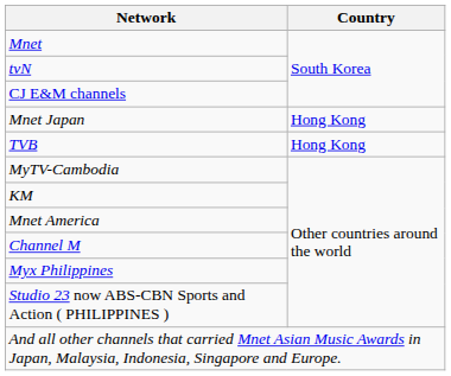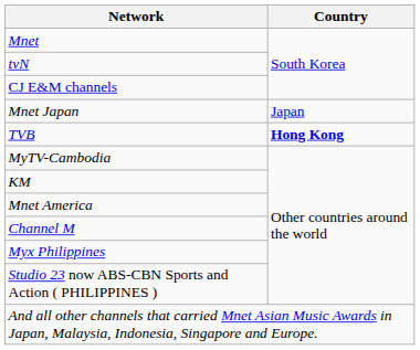 <table class="wikitable" style="width:50%;">
 <tr>
 <th>Network</th>
 <th>Country</th>
 </tr>
 <tr>
 <td><em><a href='#'>Mnet</a></em></td>
 <td rowspan=3><a href='#'>South Korea</a></td>
 </tr>
 <tr>
 <td><em><a href='#'>tvN</a></em></td>
 </tr>
 <tr>
 <td><a href='#'>CJ E&M channels</a></td>
 </tr>
 <tr>
 <td><em>Mnet Japan</em></td>
-<td><a href='#'>Hong Kong</a></td>
+<td><a href='#'>Japan</a></td>
 </tr>
 <tr>
 <td><em><a href='#'>TVB</a></em></td>
-<td><a href='#'>Hong Kong</a></td>
+<td><strong><a href='#'>Hong Kong</a></strong></td>
 </tr>
 <tr>
 <td><em>MyTV-Cambodia</em></td>
 <td rowspan=6>Other countries around the world</td>
 </tr>
 <tr>
 <td><em>KM</em></td>
 </tr>
 <tr>
 <td><em>Mnet America</em></td>
 </tr>
 <tr>
 <td><em><a href='#'>Channel M</a></em></td>
 </tr>
 <tr>
 <td><em><a href='#'>Myx Philippines</a></em></td>
 </tr>
 <tr>
 <td><em><a href='#'>Studio 23</a></em> now ABS-CBN Sports and Action ( PHILIPPINES )</td>
 </tr>
 <tr>
 <td colspan=2><em>And all other channels that carried <a href='#'>Mnet Asian Music Awards</a> in Japan, Malaysia, Indonesia, Singapore and Europe.</em></td>
 </tr>
 </table>
